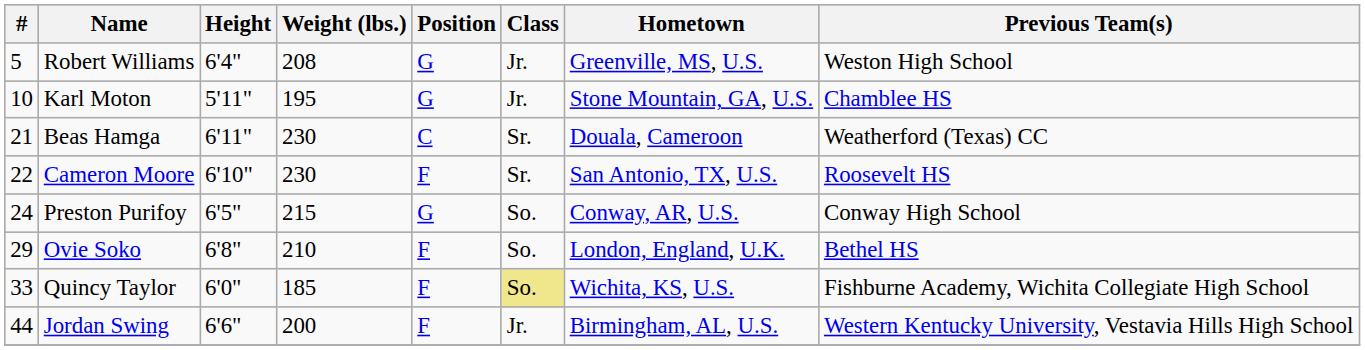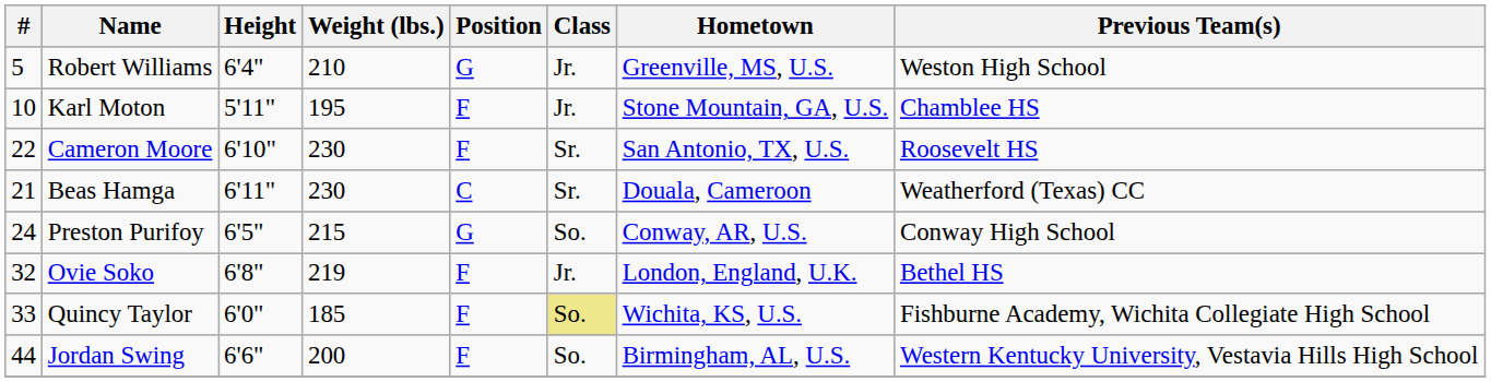 <table class="wikitable" style="font-size: 90%">
 <tr>
 <th>#</th>
 <th>Name</th>
 <th>Height</th>
 <th>Weight (lbs.)</th>
 <th>Position</th>
 <th>Class</th>
 <th>Hometown</th>
 <th>Previous Team(s)</th>
 </tr>
 <tr>
 <td>5</td>
 <td>Robert Williams</td>
 <td>6'4"</td>
-<td>208</td>
+<td>210</td>
 <td><a href='#'>G</a></td>
 <td>Jr.</td>
 <td><a href='#'>Greenville, MS</a>, <a href='#'>U.S.</a></td>
 <td>Weston High School</td>
 </tr>
 <tr>
 <td>10</td>
 <td>Karl Moton</td>
 <td>5'11"</td>
 <td>195</td>
-<td><a href='#'>G</a></td>
+<td><a href='#'>F</a></td>
 <td>Jr.</td>
 <td><a href='#'>Stone Mountain, GA</a>, <a href='#'>U.S.</a></td>
 <td><a href='#'>Chamblee HS</a></td>
+</tr>
+<tr>
+<td>22</td>
+<td><a href='#'>Cameron Moore</a></td>
+<td>6'10"</td>
+<td>230</td>
+<td><a href='#'>F</a></td>
+<td>Sr.</td>
+<td><a href='#'>San Antonio, TX</a>, <a href='#'>U.S.</a></td>
+<td><a href='#'>Roosevelt HS</a></td>
 </tr>
 <tr>
 <td>21</td>
 <td>Beas Hamga</td>
 <td>6'11"</td>
 <td>230</td>
 <td><a href='#'>C</a></td>
 <td>Sr.</td>
 <td><a href='#'>Douala</a>, <a href='#'>Cameroon</a></td>
 <td>Weatherford (Texas) CC</td>
 </tr>
 <tr>
-<td>22</td>
-<td><a href='#'>Cameron Moore</a></td>
-<td>6'10"</td>
-<td>230</td>
-<td><a href='#'>F</a></td>
-<td>Sr.</td>
-<td><a href='#'>San Antonio, TX</a>, <a href='#'>U.S.</a></td>
-<td><a href='#'>Roosevelt HS</a></td>
-</tr>
-<tr>
 <td>24</td>
 <td>Preston Purifoy</td>
 <td>6'5"</td>
 <td>215</td>
 <td><a href='#'>G</a></td>
 <td>So.</td>
 <td><a href='#'>Conway, AR</a>, <a href='#'>U.S.</a></td>
 <td>Conway High School</td>
 </tr>
 <tr>
-<td>29</td>
+<td>32</td>
 <td><a href='#'>Ovie Soko</a></td>
 <td>6'8"</td>
-<td>210</td>
+<td>219</td>
 <td><a href='#'>F</a></td>
-<td>So.</td>
+<td>Jr.</td>
 <td><a href='#'>London, England</a>, <a href='#'>U.K.</a></td>
 <td><a href='#'>Bethel HS</a></td>
 </tr>
 <tr>
 <td>33</td>
 <td>Quincy Taylor</td>
 <td>6'0"</td>
 <td>185</td>
 <td><a href='#'>F</a></td>
 <td style="background: khaki;">So.</td>
 <td><a href='#'>Wichita, KS</a>, <a href='#'>U.S.</a></td>
 <td>Fishburne Academy, Wichita Collegiate High School</td>
 </tr>
 <tr>
 <td>44</td>
 <td><a href='#'>Jordan Swing</a></td>
 <td>6'6"</td>
 <td>200</td>
 <td><a href='#'>F</a></td>
-<td>Jr.</td>
+<td>So.</td>
 <td><a href='#'>Birmingham, AL</a>, <a href='#'>U.S.</a></td>
 <td><a href='#'>Western Kentucky University</a>, Vestavia Hills High School</td>
 </tr>
 <tr>
 </tr>
 </table>
